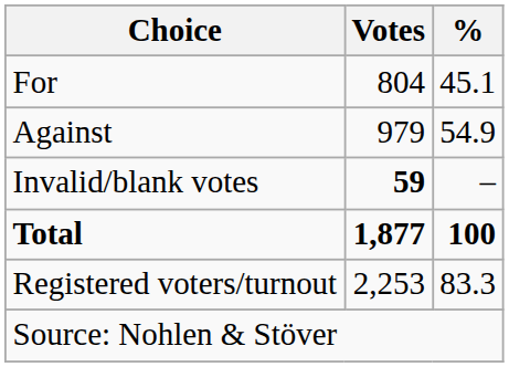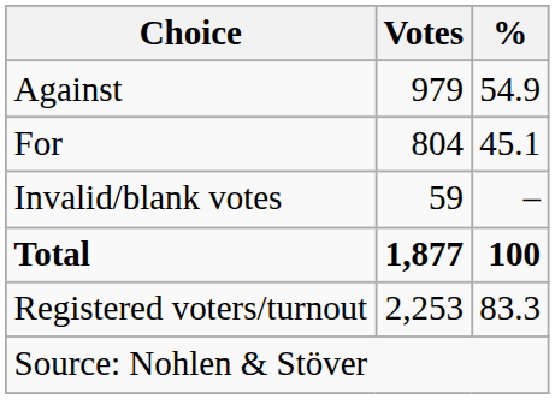 <table class=wikitable style=text-align:right>
 <tr>
 <th>Choice</th>
 <th>Votes</th>
 <th>%</th>
 </tr>
 <tr>
+<td align=left>Against</td>
+<td>979</td>
+<td>54.9</td>
+</tr>
+<tr>
 <td align=left>For</td>
 <td>804</td>
 <td>45.1</td>
 </tr>
 <tr>
-<td align=left>Against</td>
-<td>979</td>
-<td>54.9</td>
-</tr>
-<tr>
 <td align=left>Invalid/blank votes</td>
-<td><strong>59</strong></td>
+<td>59</td>
 <td>–</td>
 </tr>
 <tr>
 <td align=left><strong>Total</strong></td>
 <td><strong>1,877</strong></td>
 <td><strong>100</strong></td>
 </tr>
 <tr>
 <td align=left>Registered voters/turnout</td>
 <td>2,253</td>
 <td>83.3</td>
 </tr>
 <tr>
 <td align=left colspan=3>Source: Nohlen & Stöver</td>
 </tr>
 </table>
